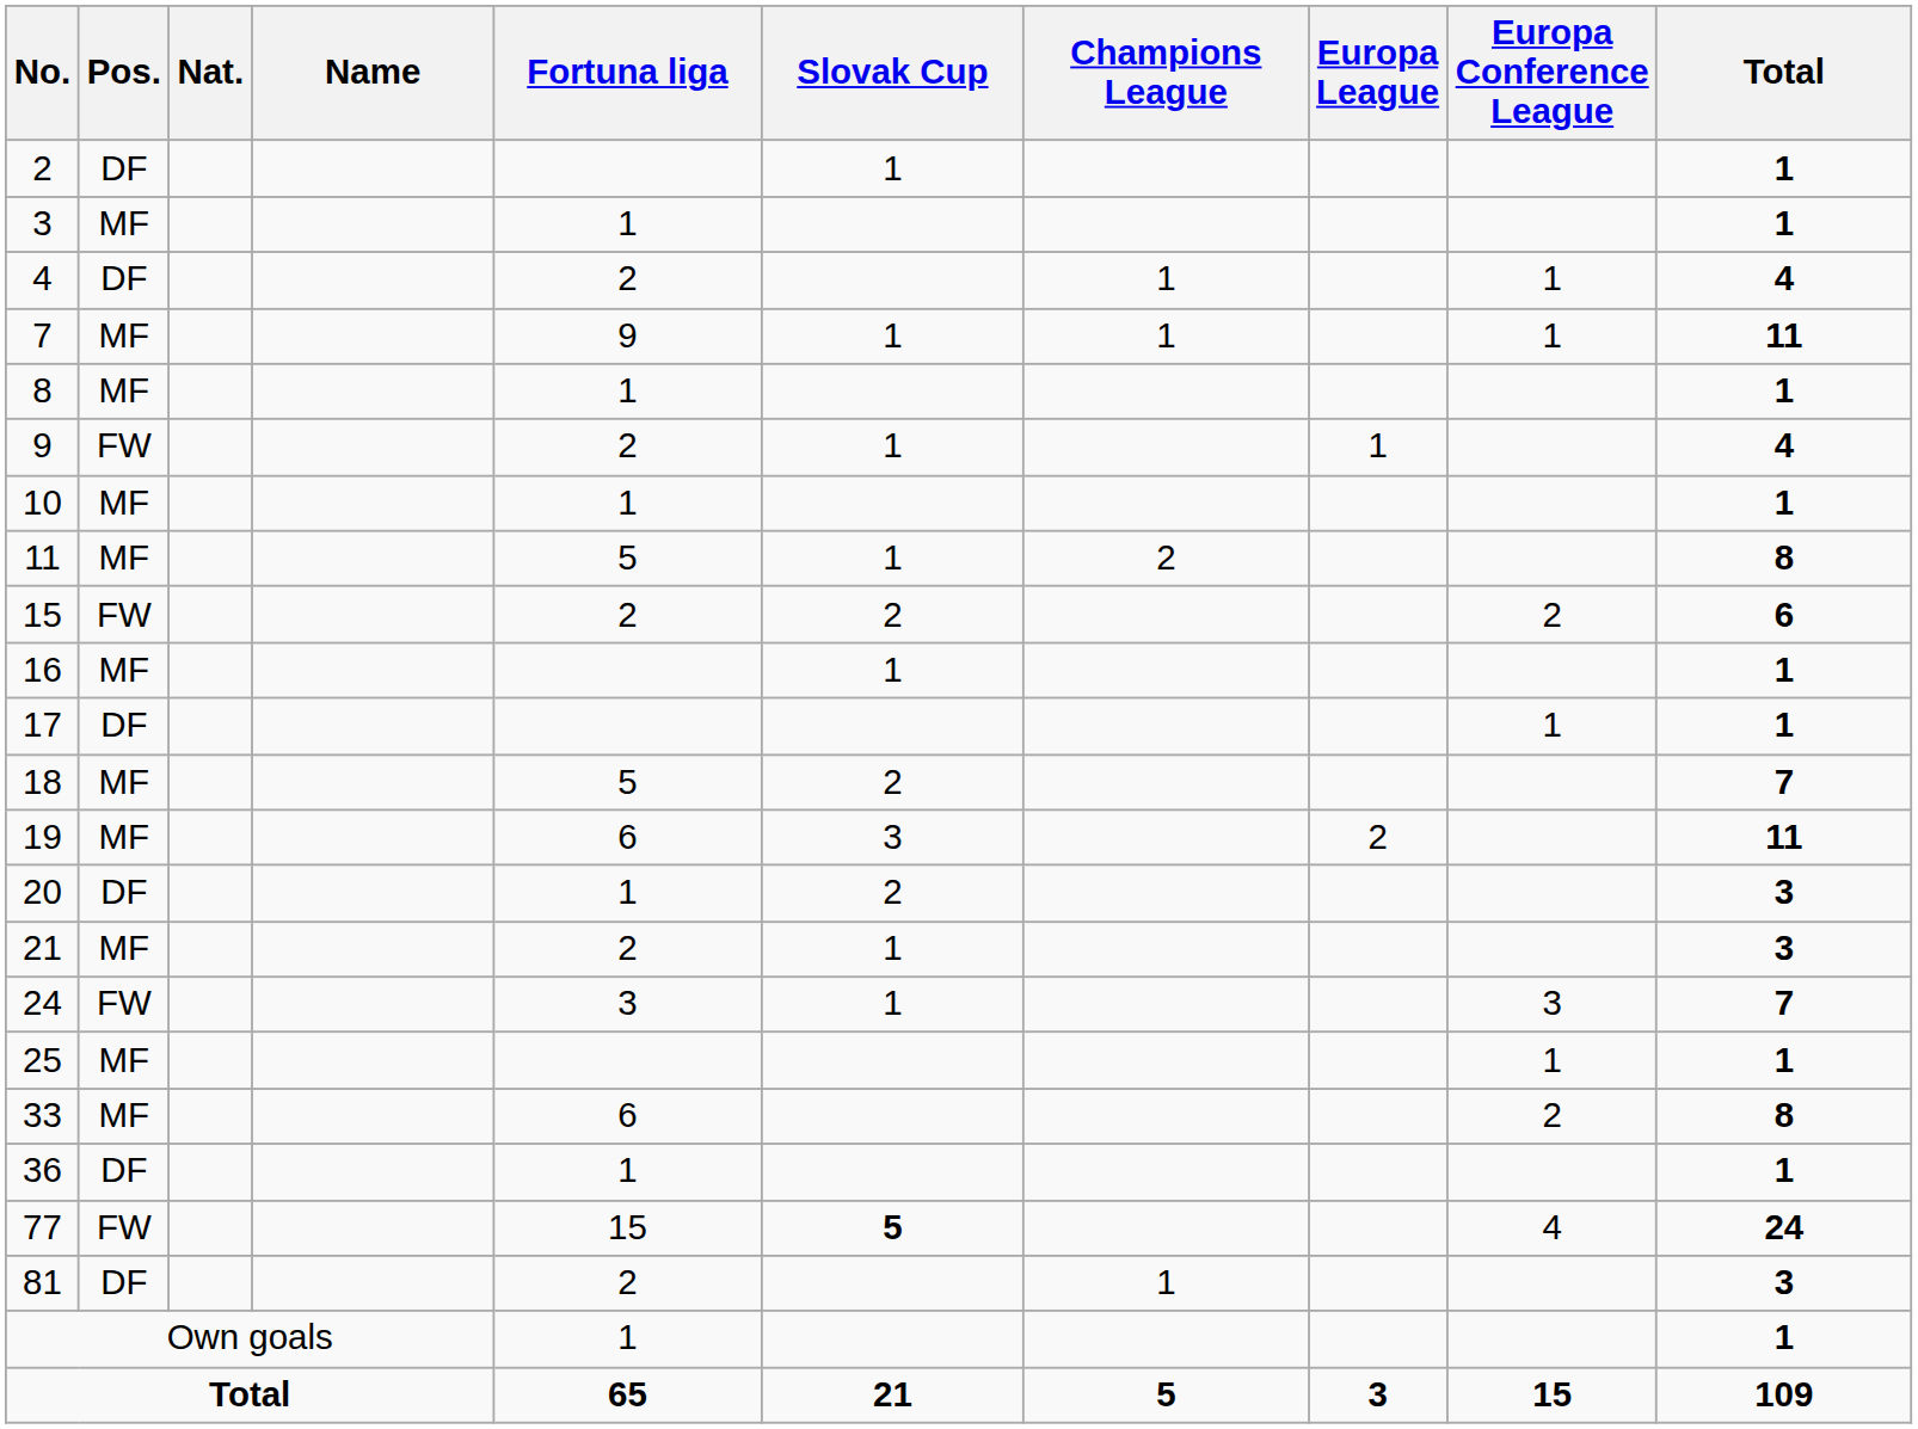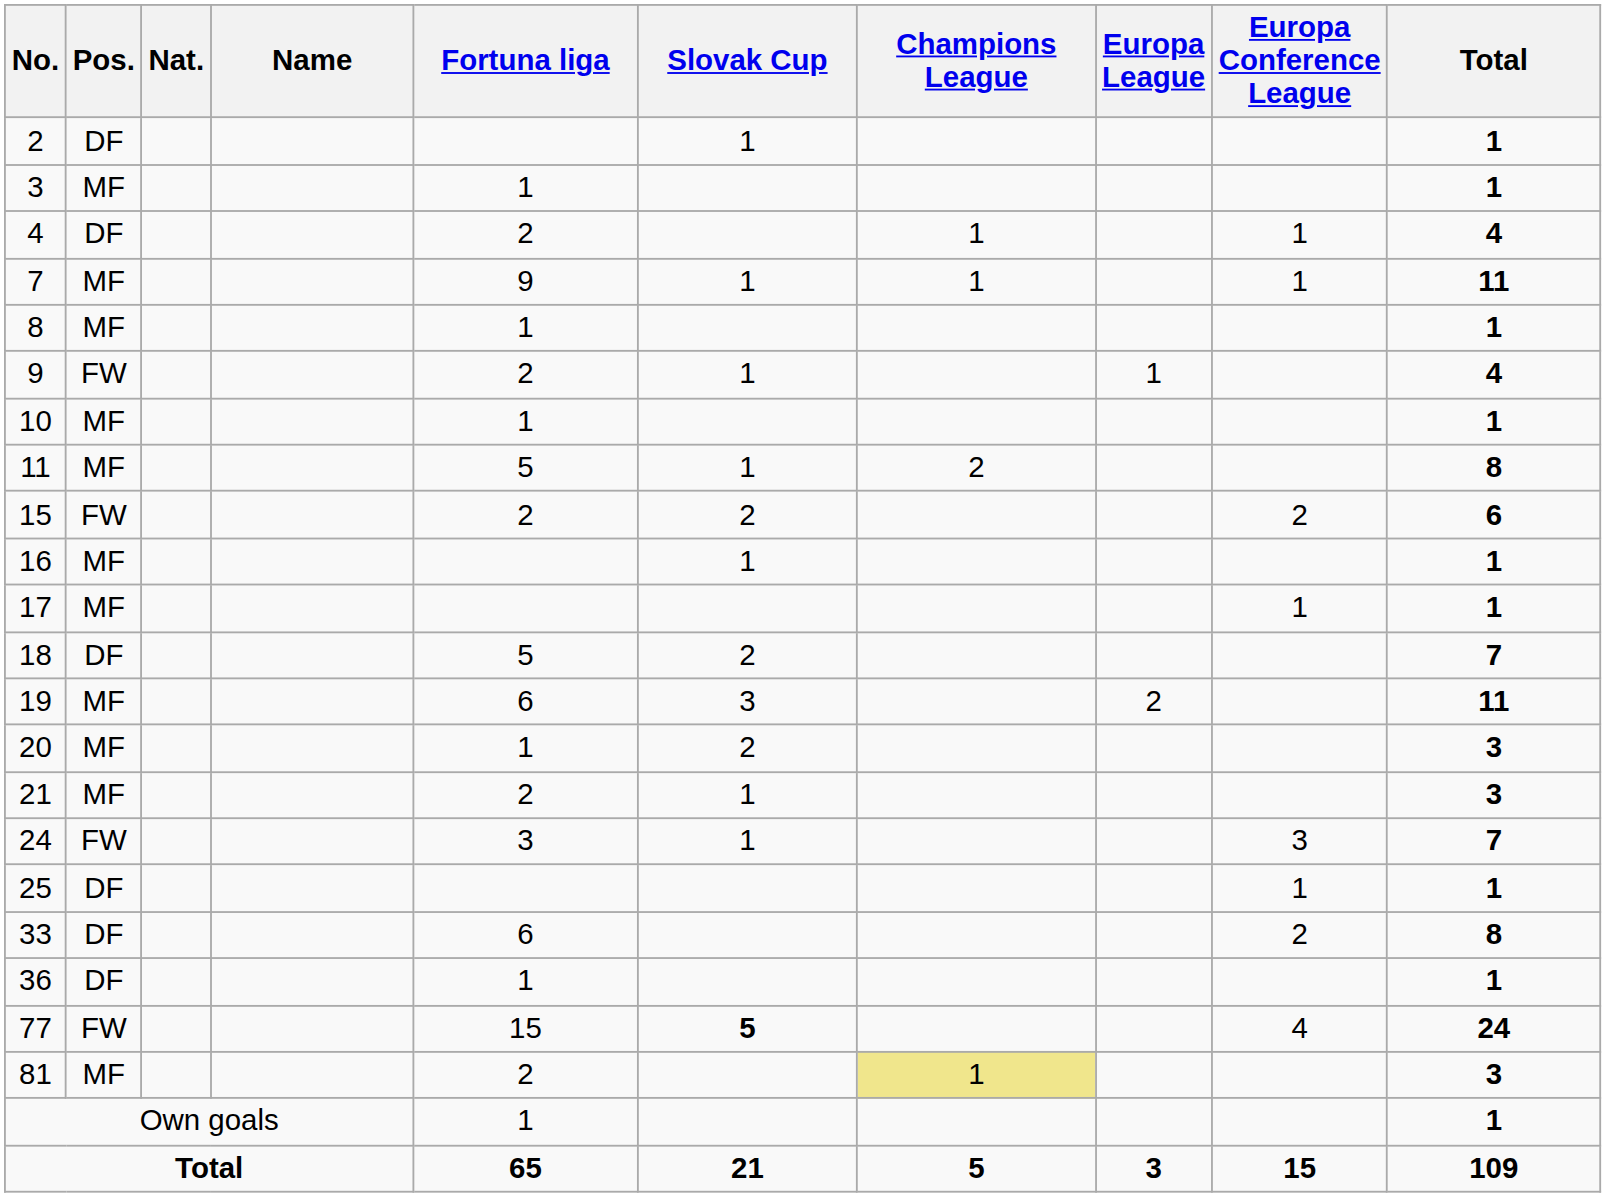 <table class="wikitable sortable" style="text-align:center">
 <tr>
 <th rowspan="1" style="width:20px;">No.</th>
 <th rowspan="1" style="width:20px;">Pos.</th>
 <th rowspan="1" style="width:20px;">Nat.</th>
 <th rowspan="1" style="width:125px;">Name</th>
 <th style="width:135px;"><a href='#'>Fortuna liga</a></th>
 <th style="width:135px;"><a href='#'>Slovak Cup</a></th>
 <th style="width:135px;"><a href='#'>Champions League</a></th>
 <th><a href='#'>Europa League</a></th>
 <th><a href='#'>Europa Conference League</a></th>
 <th style="width:135px;">Total</th>
 </tr>
 <tr>
 <td>2</td>
 <td>DF</td>
 <td></td>
 <td align="left"></td>
 <td></td>
 <td>1</td>
 <td></td>
 <td></td>
 <td></td>
 <td><strong>1</strong></td>
 </tr>
 <tr>
 <td>3</td>
 <td>MF</td>
 <td></td>
 <td align="left"></td>
 <td>1</td>
 <td></td>
 <td></td>
 <td></td>
 <td></td>
 <td><strong>1</strong></td>
 </tr>
 <tr>
 <td>4</td>
 <td>DF</td>
 <td></td>
 <td align="left"></td>
 <td>2</td>
 <td></td>
 <td>1</td>
 <td></td>
 <td>1</td>
 <td><strong>4</strong></td>
 </tr>
 <tr>
 <td>7</td>
 <td>MF</td>
 <td></td>
 <td align="left"></td>
 <td>9</td>
 <td>1</td>
 <td>1</td>
 <td></td>
 <td>1</td>
 <td><strong>11</strong></td>
 </tr>
 <tr>
 <td>8</td>
 <td>MF</td>
 <td></td>
 <td align="left"></td>
 <td>1</td>
 <td></td>
 <td></td>
 <td></td>
 <td></td>
 <td><strong>1</strong></td>
 </tr>
 <tr>
 <td>9</td>
 <td>FW</td>
 <td></td>
 <td align="left"></td>
 <td>2</td>
 <td>1</td>
 <td></td>
 <td>1</td>
 <td></td>
 <td><strong>4</strong></td>
 </tr>
 <tr>
 <td>10</td>
 <td>MF</td>
 <td></td>
 <td align="left"></td>
 <td>1</td>
 <td></td>
 <td></td>
 <td></td>
 <td></td>
 <td><strong>1</strong></td>
 </tr>
 <tr>
 <td>11</td>
 <td>MF</td>
 <td></td>
 <td align="left"></td>
 <td>5</td>
 <td>1</td>
 <td>2</td>
 <td></td>
 <td></td>
 <td><strong>8</strong></td>
 </tr>
 <tr>
 <td>15</td>
 <td>FW</td>
 <td></td>
 <td align="left"></td>
 <td>2</td>
 <td>2</td>
 <td></td>
 <td></td>
 <td>2</td>
 <td><strong>6</strong></td>
 </tr>
 <tr>
 <td>16</td>
 <td>MF</td>
 <td></td>
 <td align="left"></td>
 <td></td>
 <td>1</td>
 <td></td>
 <td></td>
 <td></td>
 <td><strong>1</strong></td>
 </tr>
 <tr>
 <td>17</td>
-<td>DF</td>
+<td>MF</td>
 <td></td>
 <td align="left"></td>
 <td></td>
 <td></td>
 <td></td>
 <td></td>
 <td>1</td>
 <td><strong>1</strong></td>
 </tr>
 <tr>
 <td>18</td>
-<td>MF</td>
+<td>DF</td>
 <td></td>
 <td align="left"></td>
 <td>5</td>
 <td>2</td>
 <td></td>
 <td></td>
 <td></td>
 <td><strong>7</strong></td>
 </tr>
 <tr>
 <td>19</td>
 <td>MF</td>
 <td></td>
 <td align="left"></td>
 <td>6</td>
 <td>3</td>
 <td></td>
 <td>2</td>
 <td></td>
 <td><strong>11</strong></td>
 </tr>
 <tr>
 <td>20</td>
-<td>DF</td>
+<td>MF</td>
 <td></td>
 <td align="left"></td>
 <td>1</td>
 <td>2</td>
 <td></td>
 <td></td>
 <td></td>
 <td><strong>3</strong></td>
 </tr>
 <tr>
 <td>21</td>
 <td>MF</td>
 <td></td>
 <td align="left"></td>
 <td>2</td>
 <td>1</td>
 <td></td>
 <td></td>
 <td></td>
 <td><strong>3</strong></td>
 </tr>
 <tr>
 <td>24</td>
 <td>FW</td>
 <td></td>
 <td align="left"></td>
 <td>3</td>
 <td>1</td>
 <td></td>
 <td></td>
 <td>3</td>
 <td><strong>7</strong></td>
 </tr>
 <tr>
 <td>25</td>
-<td>MF</td>
+<td>DF</td>
 <td></td>
 <td align="left"></td>
 <td></td>
 <td></td>
 <td></td>
 <td></td>
 <td>1</td>
 <td><strong>1</strong></td>
 </tr>
 <tr>
 <td>33</td>
-<td>MF</td>
+<td>DF</td>
 <td></td>
 <td align="left"></td>
 <td>6</td>
 <td></td>
 <td></td>
 <td></td>
 <td>2</td>
 <td><strong>8</strong></td>
 </tr>
 <tr>
 <td>36</td>
 <td>DF</td>
 <td></td>
 <td align="left"></td>
 <td>1</td>
 <td></td>
 <td></td>
 <td></td>
 <td></td>
 <td><strong>1</strong></td>
 </tr>
 <tr>
 <td>77</td>
 <td>FW</td>
 <td></td>
 <td align="left"></td>
 <td>15</td>
 <td><strong>5</strong></td>
 <td></td>
 <td></td>
 <td>4</td>
 <td><strong>24</strong></td>
 </tr>
 <tr>
 <td>81</td>
-<td>DF</td>
+<td>MF</td>
 <td></td>
 <td align="left"></td>
 <td>2</td>
 <td></td>
-<td>1</td>
+<td style="background: khaki;">1</td>
 <td></td>
 <td></td>
 <td><strong>3</strong></td>
 </tr>
 <tr>
 <td colspan="4">Own goals</td>
 <td>1</td>
 <td></td>
 <td></td>
 <td></td>
 <td></td>
 <td><strong>1</strong></td>
 </tr>
 <tr>
 <td colspan="4"><strong>Total</strong></td>
 <td><strong>65</strong></td>
 <td><strong>21</strong></td>
 <td><strong>5</strong></td>
 <td><strong>3</strong></td>
 <td><strong>15</strong></td>
 <td><strong>109</strong></td>
 </tr>
 </table>
